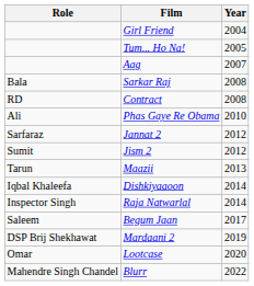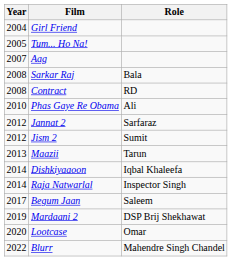 <table class="wikitable">
 <tr>
+<th>Year</th>
+<th>Film</th>
 <th>Role</th>
-<th>Film</th>
-<th>Year</th>
 </tr>
 <tr>
+<td>2004</td>
+<td><em><a href='#'>Girl Friend</a></em></td>
 <td></td>
-<td><em><a href='#'>Girl Friend</a></em></td>
-<td>2004</td>
 </tr>
 <tr>
+<td>2005</td>
+<td><em><a href='#'>Tum... Ho Na!</a></em></td>
 <td></td>
-<td><em><a href='#'>Tum... Ho Na!</a></em></td>
-<td>2005</td>
 </tr>
 <tr>
+<td>2007</td>
+<td><em><a href='#'>Aag</a></em></td>
 <td></td>
-<td><em><a href='#'>Aag</a></em></td>
-<td>2007</td>
 </tr>
 <tr>
+<td>2008</td>
+<td><em><a href='#'>Sarkar Raj</a></em></td>
 <td>Bala</td>
-<td><em><a href='#'>Sarkar Raj</a></em></td>
-<td>2008</td>
 </tr>
 <tr>
+<td>2008</td>
+<td><em><a href='#'>Contract</a></em></td>
 <td>RD</td>
-<td><em><a href='#'>Contract</a></em></td>
-<td>2008</td>
 </tr>
 <tr>
+<td>2010</td>
+<td><em><a href='#'>Phas Gaye Re Obama</a></em></td>
 <td>Ali</td>
-<td><em><a href='#'>Phas Gaye Re Obama</a></em></td>
-<td>2010</td>
 </tr>
 <tr>
+<td>2012</td>
+<td><em><a href='#'>Jannat 2</a></em></td>
 <td>Sarfaraz</td>
-<td><em><a href='#'>Jannat 2</a></em></td>
-<td>2012</td>
 </tr>
 <tr>
+<td>2012</td>
+<td><em><a href='#'>Jism 2</a></em></td>
 <td>Sumit</td>
-<td><em><a href='#'>Jism 2</a></em></td>
-<td>2012</td>
 </tr>
 <tr>
+<td>2013</td>
+<td><em><a href='#'>Maazii</a></em></td>
 <td>Tarun</td>
-<td><em><a href='#'>Maazii</a></em></td>
-<td>2013</td>
 </tr>
 <tr>
+<td>2014</td>
+<td><em><a href='#'>Dishkiyaaoon</a></em></td>
 <td>Iqbal Khaleefa</td>
-<td><em><a href='#'>Dishkiyaaoon</a></em></td>
-<td>2014</td>
 </tr>
 <tr>
+<td>2014</td>
+<td><em><a href='#'>Raja Natwarlal</a></em></td>
 <td>Inspector Singh</td>
-<td><em><a href='#'>Raja Natwarlal</a></em></td>
-<td>2014</td>
 </tr>
 <tr>
+<td>2017</td>
+<td><em><a href='#'>Begum Jaan</a></em></td>
 <td>Saleem</td>
-<td><em><a href='#'>Begum Jaan</a></em></td>
-<td>2017</td>
 </tr>
 <tr>
+<td>2019</td>
+<td><em><a href='#'>Mardaani 2</a></em></td>
 <td>DSP Brij Shekhawat</td>
-<td><em><a href='#'>Mardaani 2</a></em></td>
-<td>2019</td>
 </tr>
 <tr>
+<td>2020</td>
+<td><em><a href='#'>Lootcase</a></em></td>
 <td>Omar</td>
-<td><em><a href='#'>Lootcase</a></em></td>
-<td>2020</td>
 </tr>
 <tr>
+<td>2022</td>
+<td><em><a href='#'>Blurr</a></em></td>
 <td>Mahendre Singh Chandel</td>
-<td><em><a href='#'>Blurr</a></em></td>
-<td>2022</td>
 </tr>
 </table>
